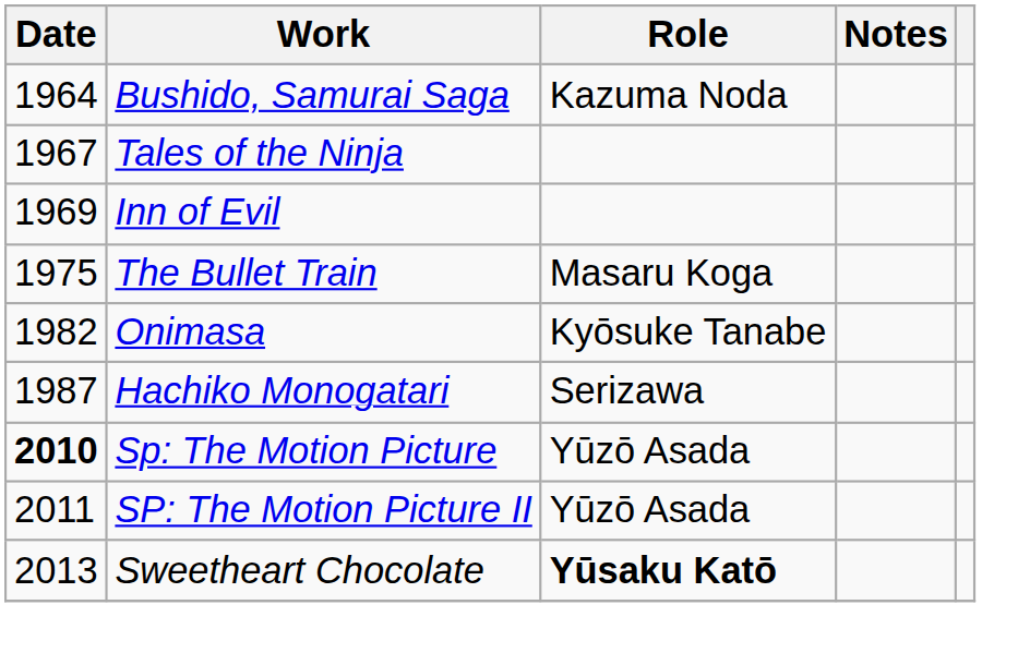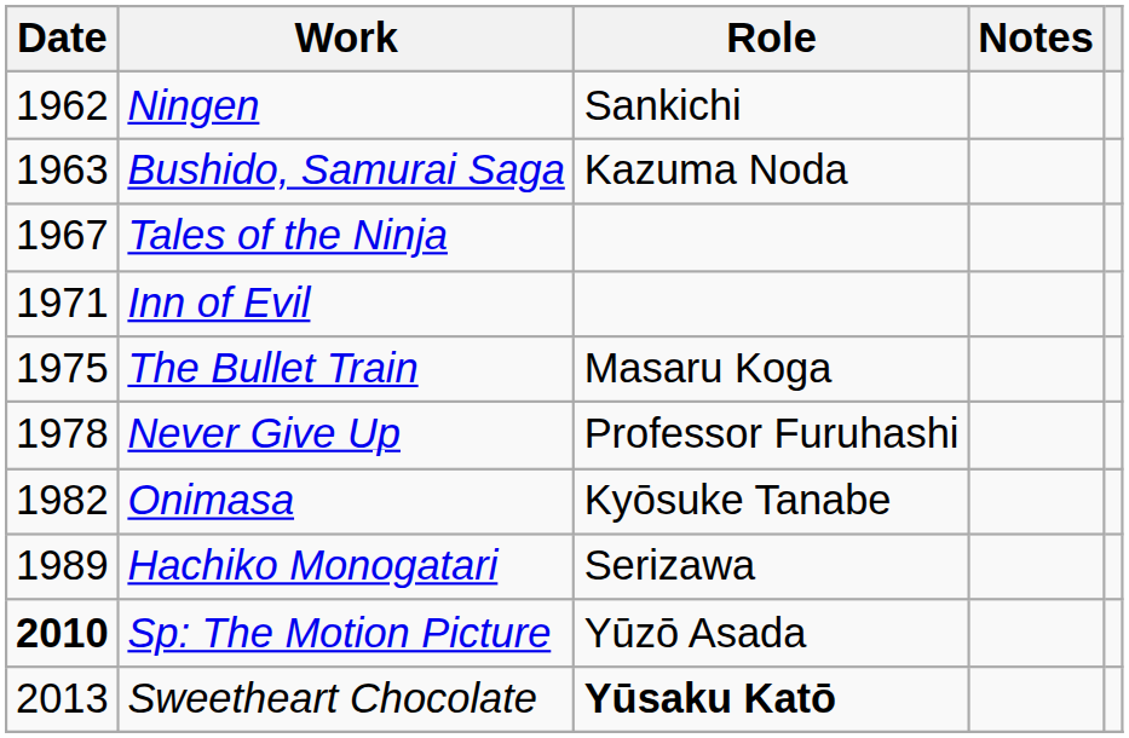 <table class=wikitable>
 <tr>
 <th>Date</th>
 <th>Work</th>
 <th>Role</th>
 <th>Notes</th>
 <th></th>
 </tr>
 <tr>
-<td>1964</td>
+<td>1962</td>
+<td><em><a href='#'>Ningen</a></em></td>
+<td>Sankichi</td>
+<td></td>
+<td></td>
+</tr>
+<tr>
+<td>1963</td>
 <td><em><a href='#'>Bushido, Samurai Saga</a></em></td>
 <td>Kazuma Noda</td>
 <td></td>
 <td></td>
 </tr>
 <tr>
 <td>1967</td>
 <td><em><a href='#'>Tales of the Ninja</a></em></td>
 <td></td>
 <td></td>
 <td></td>
 </tr>
 <tr>
-<td>1969</td>
+<td>1971</td>
 <td><em><a href='#'>Inn of Evil</a></em></td>
 <td></td>
 <td></td>
 <td></td>
 </tr>
 <tr>
 <td>1975</td>
 <td><em><a href='#'>The Bullet Train</a></em></td>
 <td>Masaru Koga</td>
 <td></td>
 <td></td>
 </tr>
 <tr>
+<td>1978</td>
+<td><em><a href='#'>Never Give Up</a></em></td>
+<td>Professor Furuhashi</td>
+<td></td>
+<td></td>
+</tr>
+<tr>
 <td>1982</td>
 <td><em><a href='#'>Onimasa</a></em></td>
 <td>Kyōsuke Tanabe</td>
 <td></td>
 <td></td>
 </tr>
 <tr>
-<td>1987</td>
+<td>1989</td>
 <td><em><a href='#'>Hachiko Monogatari</a></em></td>
 <td>Serizawa</td>
 <td></td>
 <td></td>
 </tr>
 <tr>
 <td><strong>2010</strong></td>
 <td><em><a href='#'>Sp: The Motion Picture</a></em></td>
-<td>Yūzō Asada</td>
-<td></td>
-<td></td>
-</tr>
-<tr>
-<td>2011</td>
-<td><em><a href='#'>SP: The Motion Picture II</a></em></td>
 <td>Yūzō Asada</td>
 <td></td>
 <td></td>
 </tr>
 <tr>
 <td>2013</td>
 <td><em>Sweetheart Chocolate</em></td>
 <td><strong>Yūsaku Katō</strong></td>
 <td></td>
 <td></td>
 </tr>
 <tr>
 </tr>
 </table>
